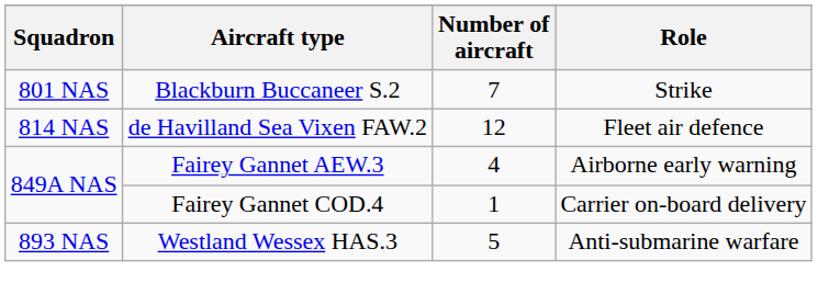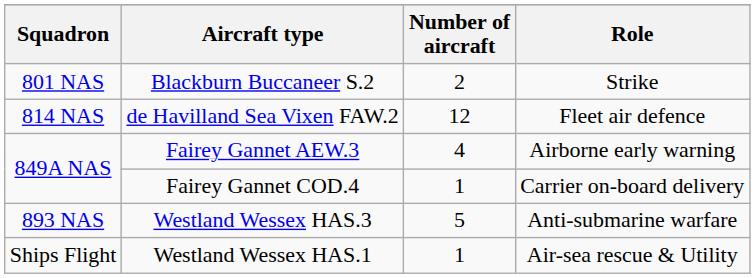 <table class="wikitable">
 <tr>
 </tr>
 <tr>
 <th>Squadron</th>
 <th>Aircraft type</th>
 <th>Number of<br>aircraft</th>
 <th>Role</th>
 </tr>
 <tr align=center>
 <td><a href='#'>801 NAS</a></td>
 <td><a href='#'>Blackburn Buccaneer</a> S.2</td>
-<td>7</td>
+<td>2</td>
 <td>Strike</td>
 </tr>
 <tr align=center>
 <td><a href='#'>814 NAS</a></td>
 <td><a href='#'>de Havilland Sea Vixen</a> FAW.2</td>
 <td>12</td>
 <td>Fleet air defence</td>
 </tr>
 <tr align=center>
 <td rowspan=2><a href='#'>849A NAS</a></td>
 <td><a href='#'>Fairey Gannet AEW.3</a></td>
 <td>4</td>
 <td>Airborne early warning</td>
 </tr>
 <tr align=center>
 <td>Fairey Gannet COD.4</td>
 <td>1</td>
 <td>Carrier on-board delivery</td>
 </tr>
 <tr align=center>
 <td><a href='#'>893 NAS</a></td>
 <td><a href='#'>Westland Wessex</a> HAS.3</td>
 <td>5</td>
 <td>Anti-submarine warfare</td>
 </tr>
+<tr align=center>
+<td>Ships Flight</td>
+<td>Westland Wessex HAS.1</td>
+<td>1</td>
+<td>Air-sea rescue & Utility</td>
+</tr>
 </table>
